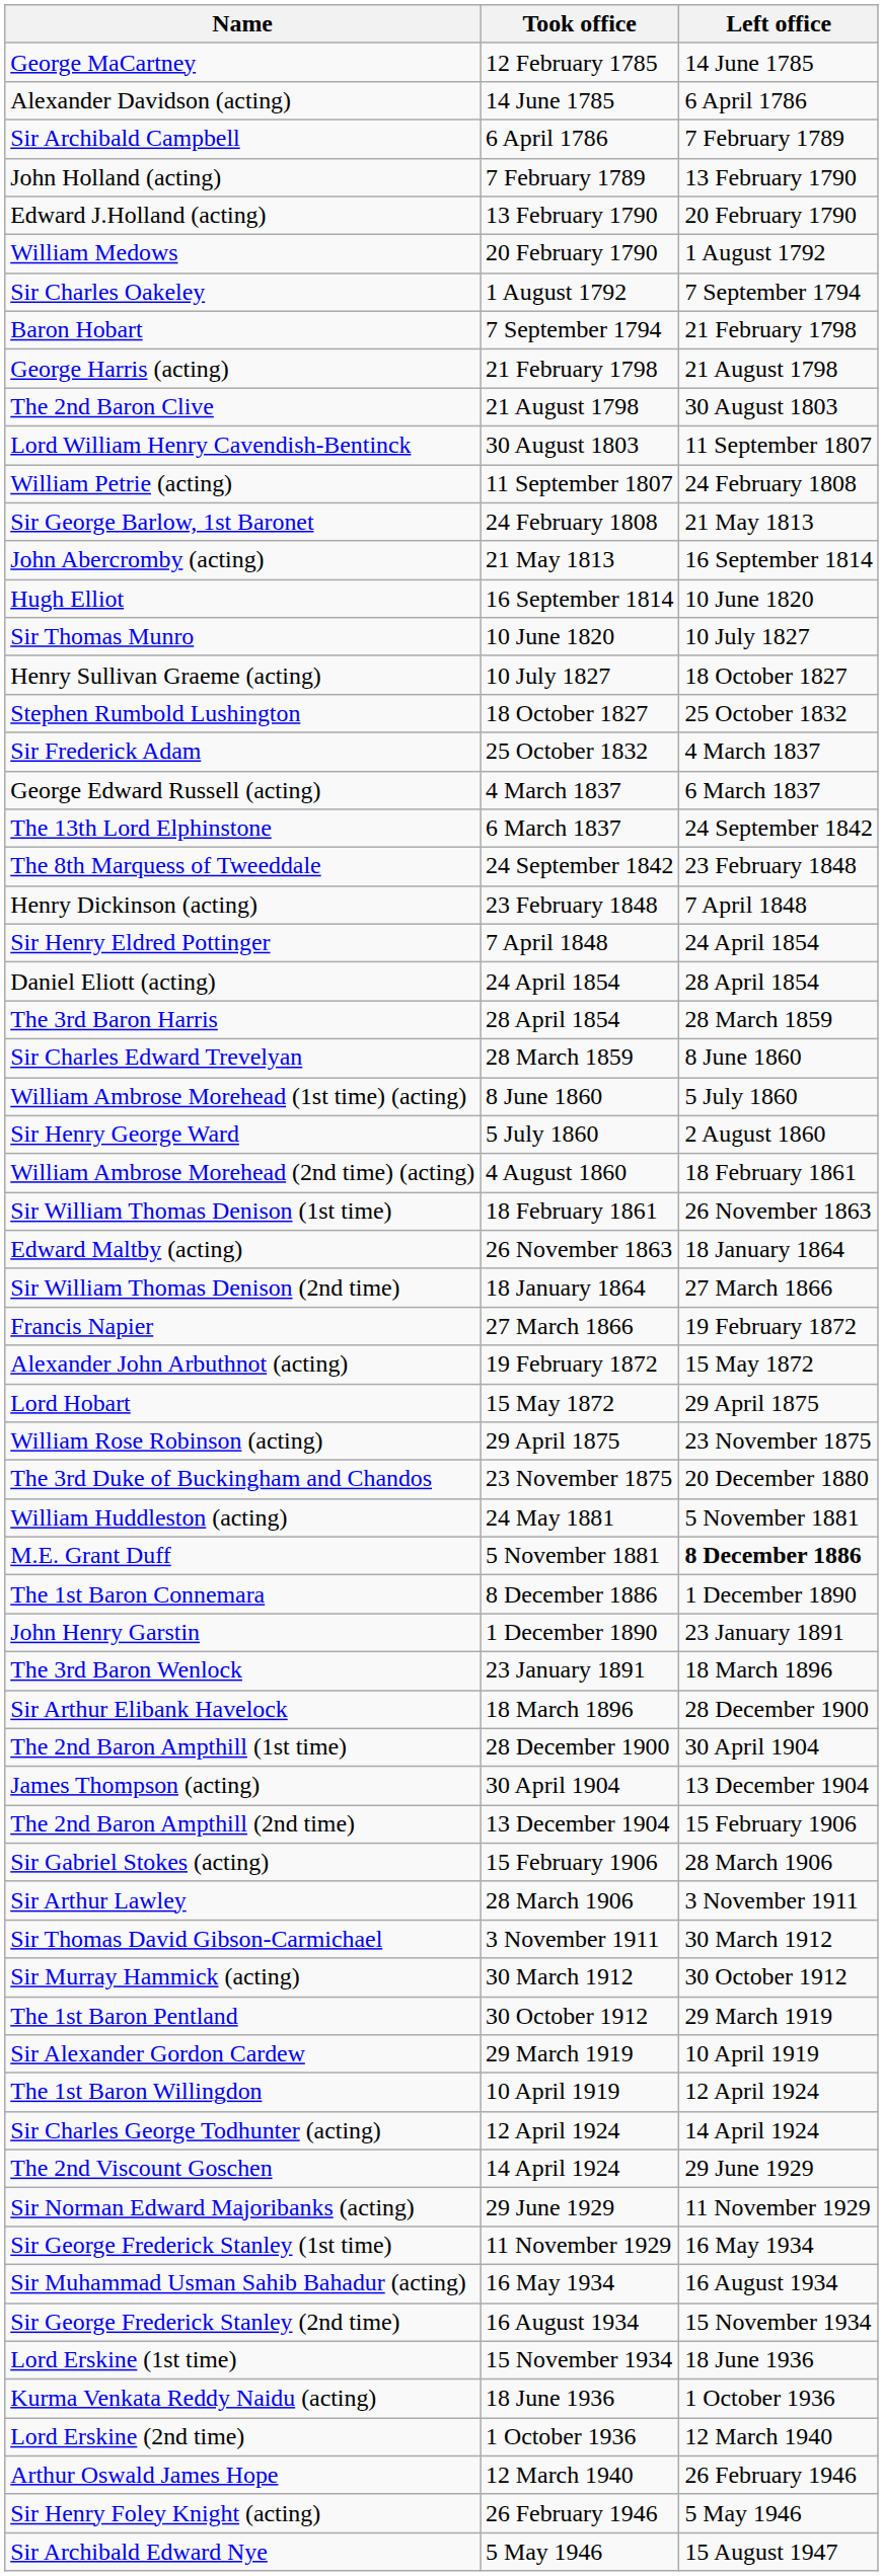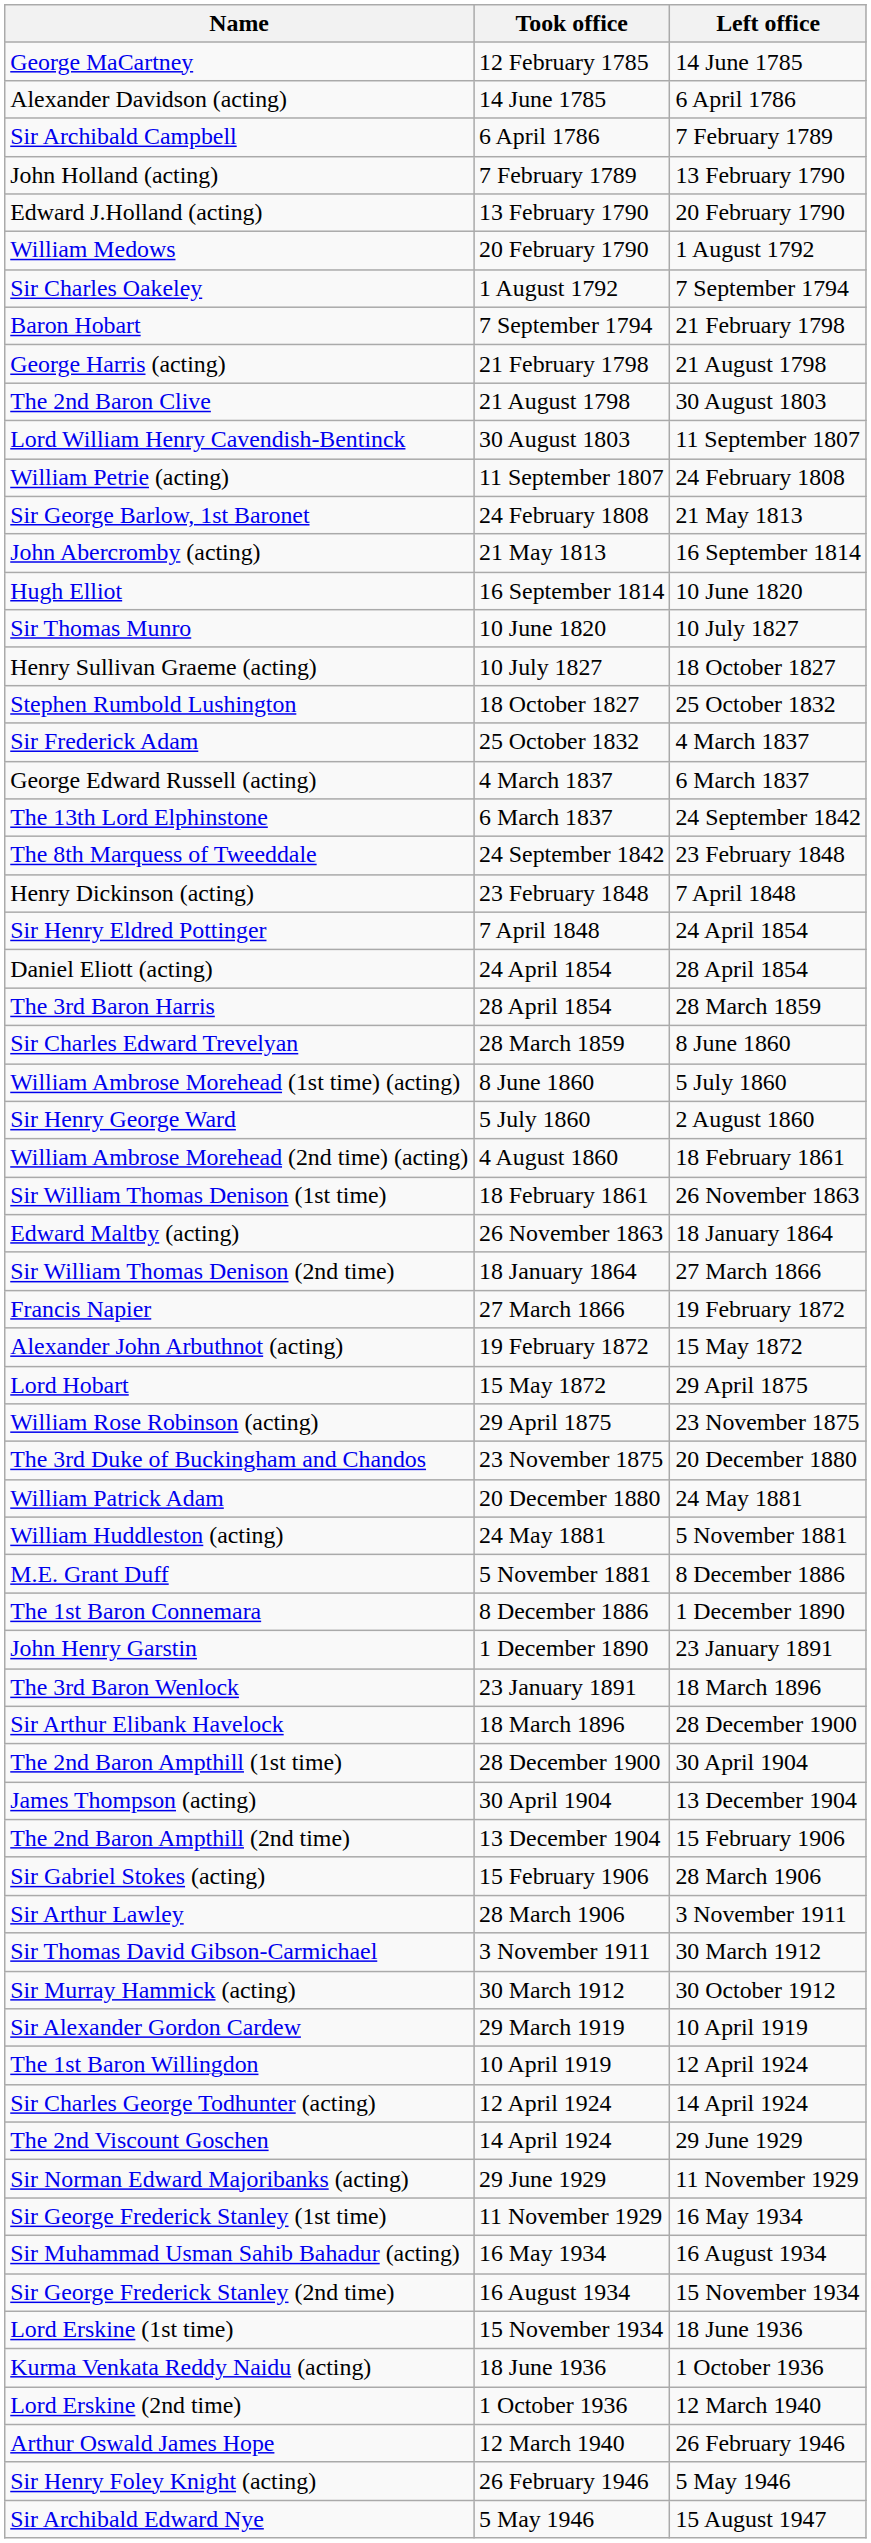 <table class="wikitable">
 <tr>
 <th>Name</th>
 <th>Took office</th>
 <th>Left office</th>
 </tr>
 <tr>
 <td><a href='#'>George MaCartney</a></td>
 <td>12 February 1785</td>
 <td>14 June 1785</td>
 </tr>
 <tr>
 <td>Alexander Davidson (acting)</td>
 <td>14 June 1785</td>
 <td>6 April 1786</td>
 </tr>
 <tr>
 <td><a href='#'>Sir Archibald Campbell</a></td>
 <td>6 April 1786</td>
 <td>7 February 1789</td>
 </tr>
 <tr>
 <td>John Holland (acting)</td>
 <td>7 February 1789</td>
 <td>13 February 1790</td>
 </tr>
 <tr>
 <td>Edward J.Holland (acting)</td>
 <td>13 February 1790</td>
 <td>20 February 1790</td>
 </tr>
 <tr>
 <td><a href='#'>William Medows</a></td>
 <td>20 February 1790</td>
 <td>1 August 1792</td>
 </tr>
 <tr>
 <td><a href='#'>Sir Charles Oakeley</a></td>
 <td>1 August 1792</td>
 <td>7 September 1794</td>
 </tr>
 <tr>
 <td><a href='#'>Baron Hobart</a></td>
 <td>7 September 1794</td>
 <td>21 February 1798</td>
 </tr>
 <tr>
 <td><a href='#'>George Harris</a> (acting)</td>
 <td>21 February 1798</td>
 <td>21 August 1798</td>
 </tr>
 <tr>
 <td><a href='#'>The 2nd Baron Clive</a></td>
 <td>21 August 1798</td>
 <td>30 August 1803</td>
 </tr>
 <tr>
 <td><a href='#'>Lord William Henry Cavendish-Bentinck</a></td>
 <td>30 August 1803</td>
 <td>11 September 1807</td>
 </tr>
 <tr>
 <td><a href='#'>William Petrie</a> (acting)</td>
 <td>11 September 1807</td>
 <td>24 February 1808</td>
 </tr>
 <tr>
 <td><a href='#'>Sir George Barlow, 1st Baronet</a></td>
 <td>24 February 1808</td>
 <td>21 May 1813</td>
 </tr>
 <tr>
 <td><a href='#'>John Abercromby</a> (acting)</td>
 <td>21 May 1813</td>
 <td>16 September 1814</td>
 </tr>
 <tr>
 <td><a href='#'>Hugh Elliot</a></td>
 <td>16 September 1814</td>
 <td>10 June 1820</td>
 </tr>
 <tr>
 <td><a href='#'>Sir Thomas Munro</a></td>
 <td>10 June 1820</td>
 <td>10 July 1827</td>
 </tr>
 <tr>
 <td>Henry Sullivan Graeme (acting)</td>
 <td>10 July 1827</td>
 <td>18 October 1827</td>
 </tr>
 <tr>
 <td><a href='#'>Stephen Rumbold Lushington</a></td>
 <td>18 October 1827</td>
 <td>25 October 1832</td>
 </tr>
 <tr>
 <td><a href='#'>Sir Frederick Adam</a></td>
 <td>25 October 1832</td>
 <td>4 March 1837</td>
 </tr>
 <tr>
 <td>George Edward Russell (acting)</td>
 <td>4 March 1837</td>
 <td>6 March 1837</td>
 </tr>
 <tr>
 <td><a href='#'>The 13th Lord Elphinstone</a></td>
 <td>6 March 1837</td>
 <td>24 September 1842</td>
 </tr>
 <tr>
 <td><a href='#'>The 8th Marquess of Tweeddale</a></td>
 <td>24 September 1842</td>
 <td>23 February 1848</td>
 </tr>
 <tr>
 <td>Henry Dickinson (acting)</td>
 <td>23 February 1848</td>
 <td>7 April 1848</td>
 </tr>
 <tr>
 <td><a href='#'>Sir Henry Eldred Pottinger</a></td>
 <td>7 April 1848</td>
 <td>24 April 1854</td>
 </tr>
 <tr>
 <td>Daniel Eliott (acting)</td>
 <td>24 April 1854</td>
 <td>28 April 1854</td>
 </tr>
 <tr>
 <td><a href='#'>The 3rd Baron Harris</a></td>
 <td>28 April 1854</td>
 <td>28 March 1859</td>
 </tr>
 <tr>
 <td><a href='#'>Sir Charles Edward Trevelyan</a></td>
 <td>28 March 1859</td>
 <td>8 June 1860</td>
 </tr>
 <tr>
 <td><a href='#'>William Ambrose Morehead</a> (1st time) (acting)</td>
 <td>8 June 1860</td>
 <td>5 July 1860</td>
 </tr>
 <tr>
 <td><a href='#'>Sir Henry George Ward</a></td>
 <td>5 July 1860</td>
 <td>2 August 1860</td>
 </tr>
 <tr>
 <td><a href='#'>William Ambrose Morehead</a> (2nd time) (acting)</td>
 <td>4 August 1860</td>
 <td>18 February 1861</td>
 </tr>
 <tr>
 <td><a href='#'>Sir William Thomas Denison</a> (1st time)</td>
 <td>18 February 1861</td>
 <td>26 November 1863</td>
 </tr>
 <tr>
 <td><a href='#'>Edward Maltby</a> (acting)</td>
 <td>26 November 1863</td>
 <td>18 January 1864</td>
 </tr>
 <tr>
 <td><a href='#'>Sir William Thomas Denison</a> (2nd time)</td>
 <td>18 January 1864</td>
 <td>27 March 1866</td>
 </tr>
 <tr>
 <td><a href='#'>Francis Napier</a></td>
 <td>27 March 1866</td>
 <td>19 February 1872</td>
 </tr>
 <tr>
 <td><a href='#'>Alexander John Arbuthnot</a> (acting)</td>
 <td>19 February 1872</td>
 <td>15 May 1872</td>
 </tr>
 <tr>
 <td><a href='#'>Lord Hobart</a></td>
 <td>15 May 1872</td>
 <td>29 April 1875</td>
 </tr>
 <tr>
 <td><a href='#'>William Rose Robinson</a> (acting)</td>
 <td>29 April 1875</td>
 <td>23 November 1875</td>
 </tr>
 <tr>
 <td><a href='#'>The 3rd Duke of Buckingham and Chandos</a></td>
 <td>23 November 1875</td>
 <td>20 December 1880</td>
 </tr>
 <tr>
+<td><a href='#'>William Patrick Adam</a></td>
+<td>20 December 1880</td>
+<td>24 May 1881</td>
+</tr>
+<tr>
 <td><a href='#'>William Huddleston</a> (acting)</td>
 <td>24 May 1881</td>
 <td>5 November 1881</td>
 </tr>
 <tr>
 <td><a href='#'>M.E. Grant Duff</a></td>
 <td>5 November 1881</td>
-<td><strong>8 December 1886</strong></td>
+<td>8 December 1886</td>
 </tr>
 <tr>
 <td><a href='#'>The 1st Baron Connemara</a></td>
 <td>8 December 1886</td>
 <td>1 December 1890</td>
 </tr>
 <tr>
 <td><a href='#'>John Henry Garstin</a></td>
 <td>1 December 1890</td>
 <td>23 January 1891</td>
 </tr>
 <tr>
 <td><a href='#'>The 3rd Baron Wenlock</a></td>
 <td>23 January 1891</td>
 <td>18 March 1896</td>
 </tr>
 <tr>
 <td><a href='#'>Sir Arthur Elibank Havelock</a></td>
 <td>18 March 1896</td>
 <td>28 December 1900</td>
 </tr>
 <tr>
 <td><a href='#'>The 2nd Baron Ampthill</a> (1st time)</td>
 <td>28 December 1900</td>
 <td>30 April 1904</td>
 </tr>
 <tr>
 <td><a href='#'>James Thompson</a> (acting)</td>
 <td>30 April 1904</td>
 <td>13 December 1904</td>
 </tr>
 <tr>
 <td><a href='#'>The 2nd Baron Ampthill</a> (2nd time)</td>
 <td>13 December 1904</td>
 <td>15 February 1906</td>
 </tr>
 <tr>
 <td><a href='#'>Sir Gabriel Stokes</a> (acting)</td>
 <td>15 February 1906</td>
 <td>28 March 1906</td>
 </tr>
 <tr>
 <td><a href='#'>Sir Arthur Lawley</a></td>
 <td>28 March 1906</td>
 <td>3 November 1911</td>
 </tr>
 <tr>
 <td><a href='#'>Sir Thomas David Gibson-Carmichael</a></td>
 <td>3 November 1911</td>
 <td>30 March 1912</td>
 </tr>
 <tr>
 <td><a href='#'>Sir Murray Hammick</a> (acting)</td>
 <td>30 March 1912</td>
 <td>30 October 1912</td>
-</tr>
-<tr>
-<td><a href='#'>The 1st Baron Pentland</a></td>
-<td>30 October 1912</td>
-<td>29 March 1919</td>
 </tr>
 <tr>
 <td><a href='#'>Sir Alexander Gordon Cardew</a></td>
 <td>29 March 1919</td>
 <td>10 April 1919</td>
 </tr>
 <tr>
 <td><a href='#'>The 1st Baron Willingdon</a></td>
 <td>10 April 1919</td>
 <td>12 April 1924</td>
 </tr>
 <tr>
 <td><a href='#'>Sir Charles George Todhunter</a> (acting)</td>
 <td>12 April 1924</td>
 <td>14 April 1924</td>
 </tr>
 <tr>
 <td><a href='#'>The 2nd Viscount Goschen</a></td>
 <td>14 April 1924</td>
 <td>29 June 1929</td>
 </tr>
 <tr>
 <td><a href='#'>Sir Norman Edward Majoribanks</a> (acting)</td>
 <td>29 June 1929</td>
 <td>11 November 1929</td>
 </tr>
 <tr>
 <td><a href='#'>Sir George Frederick Stanley</a> (1st time)</td>
 <td>11 November 1929</td>
 <td>16 May 1934</td>
 </tr>
 <tr>
 <td><a href='#'>Sir Muhammad Usman Sahib Bahadur</a> (acting)</td>
 <td>16 May 1934</td>
 <td>16 August 1934</td>
 </tr>
 <tr>
 <td><a href='#'>Sir George Frederick Stanley</a> (2nd time)</td>
 <td>16 August 1934</td>
 <td>15 November 1934</td>
 </tr>
 <tr>
 <td><a href='#'>Lord Erskine</a> (1st time)</td>
 <td>15 November 1934</td>
 <td>18 June 1936</td>
 </tr>
 <tr>
 <td><a href='#'>Kurma Venkata Reddy Naidu</a> (acting)</td>
 <td>18 June 1936</td>
 <td>1 October 1936</td>
 </tr>
 <tr>
 <td><a href='#'>Lord Erskine</a> (2nd time)</td>
 <td>1 October 1936</td>
 <td>12 March 1940</td>
 </tr>
 <tr>
 <td><a href='#'>Arthur Oswald James Hope</a></td>
 <td>12 March 1940</td>
 <td>26 February 1946</td>
 </tr>
 <tr>
 <td><a href='#'>Sir Henry Foley Knight</a> (acting)</td>
 <td>26 February 1946</td>
 <td>5 May 1946</td>
 </tr>
 <tr>
 <td><a href='#'>Sir Archibald Edward Nye</a></td>
 <td>5 May 1946</td>
 <td>15 August 1947</td>
 </tr>
 </table>
